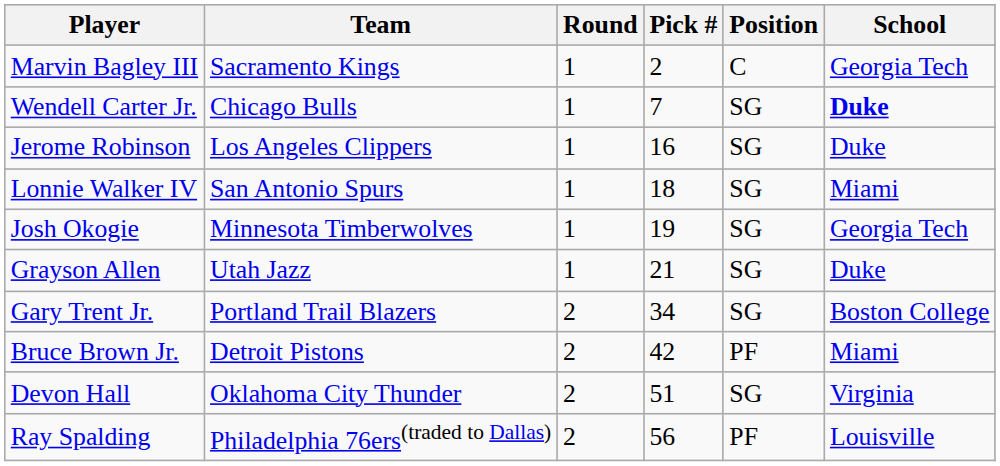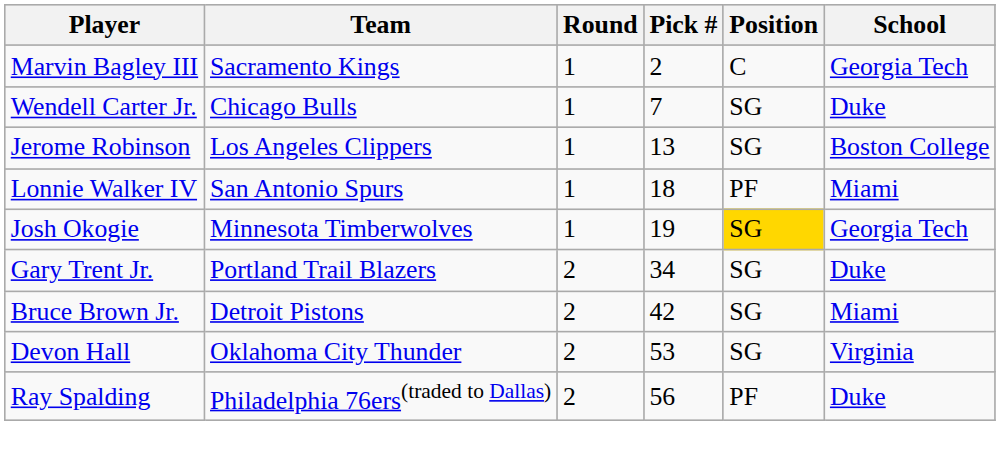 <table class="wikitable">
 <tr>
 <th>Player</th>
 <th>Team</th>
 <th>Round</th>
 <th>Pick #</th>
 <th>Position</th>
 <th>School</th>
 </tr>
 <tr>
 <td><a href='#'>Marvin Bagley III</a></td>
 <td><a href='#'>Sacramento Kings</a></td>
 <td>1</td>
 <td>2</td>
 <td>C</td>
 <td><a href='#'>Georgia Tech</a></td>
 </tr>
 <tr>
 <td><a href='#'>Wendell Carter Jr.</a></td>
 <td><a href='#'>Chicago Bulls</a></td>
 <td>1</td>
 <td>7</td>
 <td>SG</td>
-<td><strong><a href='#'>Duke</a></strong></td>
+<td><a href='#'>Duke</a></td>
 </tr>
 <tr>
 <td><a href='#'>Jerome Robinson</a></td>
 <td><a href='#'>Los Angeles Clippers</a></td>
 <td>1</td>
-<td>16</td>
+<td>13</td>
 <td>SG</td>
-<td><a href='#'>Duke</a></td>
+<td><a href='#'>Boston College</a></td>
 </tr>
 <tr>
 <td><a href='#'>Lonnie Walker IV</a></td>
 <td><a href='#'>San Antonio Spurs</a></td>
 <td>1</td>
 <td>18</td>
-<td>SG</td>
+<td>PF</td>
 <td><a href='#'>Miami</a></td>
 </tr>
 <tr>
 <td><a href='#'>Josh Okogie</a></td>
 <td><a href='#'>Minnesota Timberwolves</a></td>
 <td>1</td>
 <td>19</td>
-<td>SG</td>
+<td style="background: gold;">SG</td>
 <td><a href='#'>Georgia Tech</a></td>
-</tr>
-<tr>
-<td><a href='#'>Grayson Allen</a></td>
-<td><a href='#'>Utah Jazz</a></td>
-<td>1</td>
-<td>21</td>
-<td>SG</td>
-<td><a href='#'>Duke</a></td>
 </tr>
 <tr>
 <td><a href='#'>Gary Trent Jr.</a></td>
 <td><a href='#'>Portland Trail Blazers</a></td>
 <td>2</td>
 <td>34</td>
 <td>SG</td>
-<td><a href='#'>Boston College</a></td>
+<td><a href='#'>Duke</a></td>
 </tr>
 <tr>
 <td><a href='#'>Bruce Brown Jr.</a></td>
 <td><a href='#'>Detroit Pistons</a></td>
 <td>2</td>
 <td>42</td>
-<td>PF</td>
+<td>SG</td>
 <td><a href='#'>Miami</a></td>
 </tr>
 <tr>
 <td><a href='#'>Devon Hall</a></td>
 <td><a href='#'>Oklahoma City Thunder</a></td>
 <td>2</td>
-<td>51</td>
+<td>53</td>
 <td>SG</td>
 <td><a href='#'>Virginia</a></td>
 </tr>
 <tr>
 <td><a href='#'>Ray Spalding</a></td>
 <td><a href='#'>Philadelphia 76ers</a><sup>(traded to <a href='#'>Dallas</a>)</sup></td>
 <td>2</td>
 <td>56</td>
 <td>PF</td>
-<td><a href='#'>Louisville</a></td>
+<td><a href='#'>Duke</a></td>
 </tr>
 </table>
